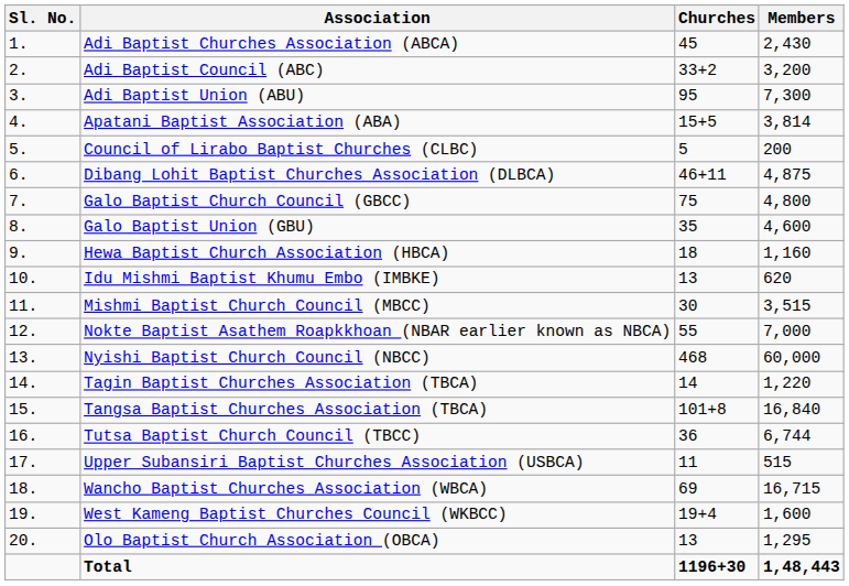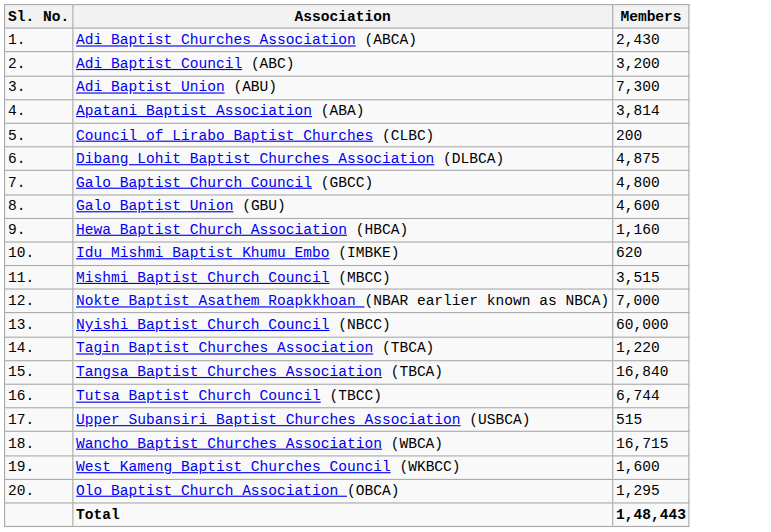 <table class = "wikitable">
 <tr>
 <th>Sl. No.</th>
 <th>Association</th>
-<th>Churches</th>
 <th>Members</th>
 </tr>
 <tr>
 <td>1.</td>
 <td><a href='#'>Adi Baptist Churches Association</a> (ABCA)</td>
-<td>45</td>
 <td>2,430</td>
 </tr>
 <tr>
 <td>2.</td>
 <td><a href='#'>Adi Baptist Council</a> (ABC)</td>
-<td>33+2</td>
 <td>3,200</td>
 </tr>
 <tr>
 <td>3.</td>
 <td><a href='#'>Adi Baptist Union</a> (ABU)</td>
-<td>95</td>
 <td>7,300</td>
 </tr>
 <tr>
 <td>4.</td>
 <td><a href='#'>Apatani Baptist Association</a> (ABA)</td>
-<td>15+5</td>
 <td>3,814</td>
 </tr>
 <tr>
 <td>5.</td>
 <td><a href='#'>Council of Lirabo Baptist Churches</a> (CLBC)</td>
-<td>5</td>
 <td>200</td>
 </tr>
 <tr>
 <td>6.</td>
 <td><a href='#'>Dibang Lohit Baptist Churches Association</a> (DLBCA)</td>
-<td>46+11</td>
 <td>4,875</td>
 </tr>
 <tr>
 <td>7.</td>
 <td><a href='#'>Galo Baptist Church Council</a> (GBCC)</td>
-<td>75</td>
 <td>4,800</td>
 </tr>
 <tr>
 <td>8.</td>
 <td><a href='#'>Galo Baptist Union</a> (GBU)</td>
-<td>35</td>
 <td>4,600</td>
 </tr>
 <tr>
 <td>9.</td>
 <td><a href='#'>Hewa Baptist Church Association</a> (HBCA)</td>
-<td>18</td>
 <td>1,160</td>
 </tr>
 <tr>
 <td>10.</td>
 <td><a href='#'>Idu Mishmi Baptist Khumu Embo</a> (IMBKE)</td>
-<td>13</td>
 <td>620</td>
 </tr>
 <tr>
 <td>11.</td>
 <td><a href='#'>Mishmi Baptist Church Council</a> (MBCC)</td>
-<td>30</td>
 <td>3,515</td>
 </tr>
 <tr>
 <td>12.</td>
 <td><a href='#'>Nokte Baptist Asathem Roapkkhoan </a> (NBAR earlier known as NBCA)</td>
-<td>55</td>
 <td>7,000</td>
 </tr>
 <tr>
 <td>13.</td>
 <td><a href='#'>Nyishi Baptist Church Council</a> (NBCC)</td>
-<td>468</td>
 <td>60,000</td>
 </tr>
 <tr>
 <td>14.</td>
 <td><a href='#'>Tagin Baptist Churches Association</a> (TBCA)</td>
-<td>14</td>
 <td>1,220</td>
 </tr>
 <tr>
 <td>15.</td>
 <td><a href='#'>Tangsa Baptist Churches Association</a> (TBCA)</td>
-<td>101+8</td>
 <td>16,840</td>
 </tr>
 <tr https://tangsabaptist.org>
 <td>16.</td>
 <td><a href='#'>Tutsa Baptist Church Council</a> (TBCC)</td>
-<td>36</td>
 <td>6,744</td>
 </tr>
 <tr>
 <td>17.</td>
 <td><a href='#'>Upper Subansiri Baptist Churches Association</a> (USBCA)</td>
-<td>11</td>
 <td>515</td>
 </tr>
 <tr>
 <td>18.</td>
 <td><a href='#'>Wancho Baptist Churches Association</a> (WBCA)</td>
-<td>69</td>
 <td>16,715</td>
 </tr>
 <tr>
 <td>19.</td>
 <td><a href='#'>West Kameng Baptist Churches Council</a> (WKBCC)</td>
-<td>19+4</td>
 <td>1,600</td>
 </tr>
 <tr>
 <td>20.</td>
 <td><a href='#'>Olo Baptist Church Association </a> (OBCA)</td>
-<td>13</td>
 <td>1,295</td>
 </tr>
 <tr>
 <td></td>
 <td><strong>Total</strong></td>
-<td><strong>1196+30</strong></td>
 <td><strong>1,48,443</strong></td>
 </tr>
 </table>
